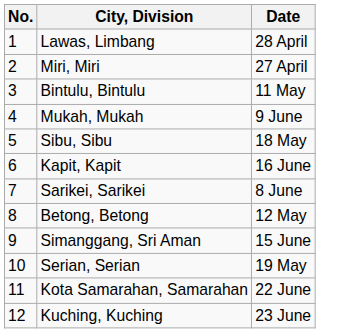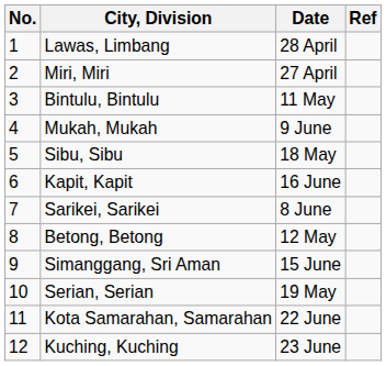 <table class="wikitable">
 <tr>
 <th>No.</th>
 <th>City, Division</th>
 <th>Date</th>
+<th>Ref</th>
 </tr>
 <tr>
 <td>1</td>
 <td>Lawas, Limbang</td>
 <td>28 April</td>
+<td></td>
 </tr>
 <tr>
 <td>2</td>
 <td>Miri, Miri</td>
 <td>27 April</td>
+<td></td>
 </tr>
 <tr>
 <td>3</td>
 <td>Bintulu, Bintulu</td>
 <td>11 May</td>
+<td></td>
 </tr>
 <tr>
 <td>4</td>
 <td>Mukah, Mukah</td>
 <td>9 June</td>
+<td></td>
 </tr>
 <tr>
 <td>5</td>
 <td>Sibu, Sibu</td>
 <td>18 May</td>
+<td></td>
 </tr>
 <tr>
 <td>6</td>
 <td>Kapit, Kapit</td>
 <td>16 June</td>
+<td></td>
 </tr>
 <tr>
 <td>7</td>
 <td>Sarikei, Sarikei</td>
 <td>8 June</td>
+<td></td>
 </tr>
 <tr>
 <td>8</td>
 <td>Betong, Betong</td>
 <td>12 May</td>
+<td></td>
 </tr>
 <tr>
 <td>9</td>
 <td>Simanggang, Sri Aman</td>
 <td>15 June</td>
+<td></td>
 </tr>
 <tr>
 <td>10</td>
 <td>Serian, Serian</td>
 <td>19 May</td>
+<td></td>
 </tr>
 <tr>
 <td>11</td>
 <td>Kota Samarahan, Samarahan</td>
 <td>22 June</td>
+<td></td>
 </tr>
 <tr>
 <td>12</td>
 <td>Kuching, Kuching</td>
 <td>23 June</td>
+<td></td>
 </tr>
 </table>
